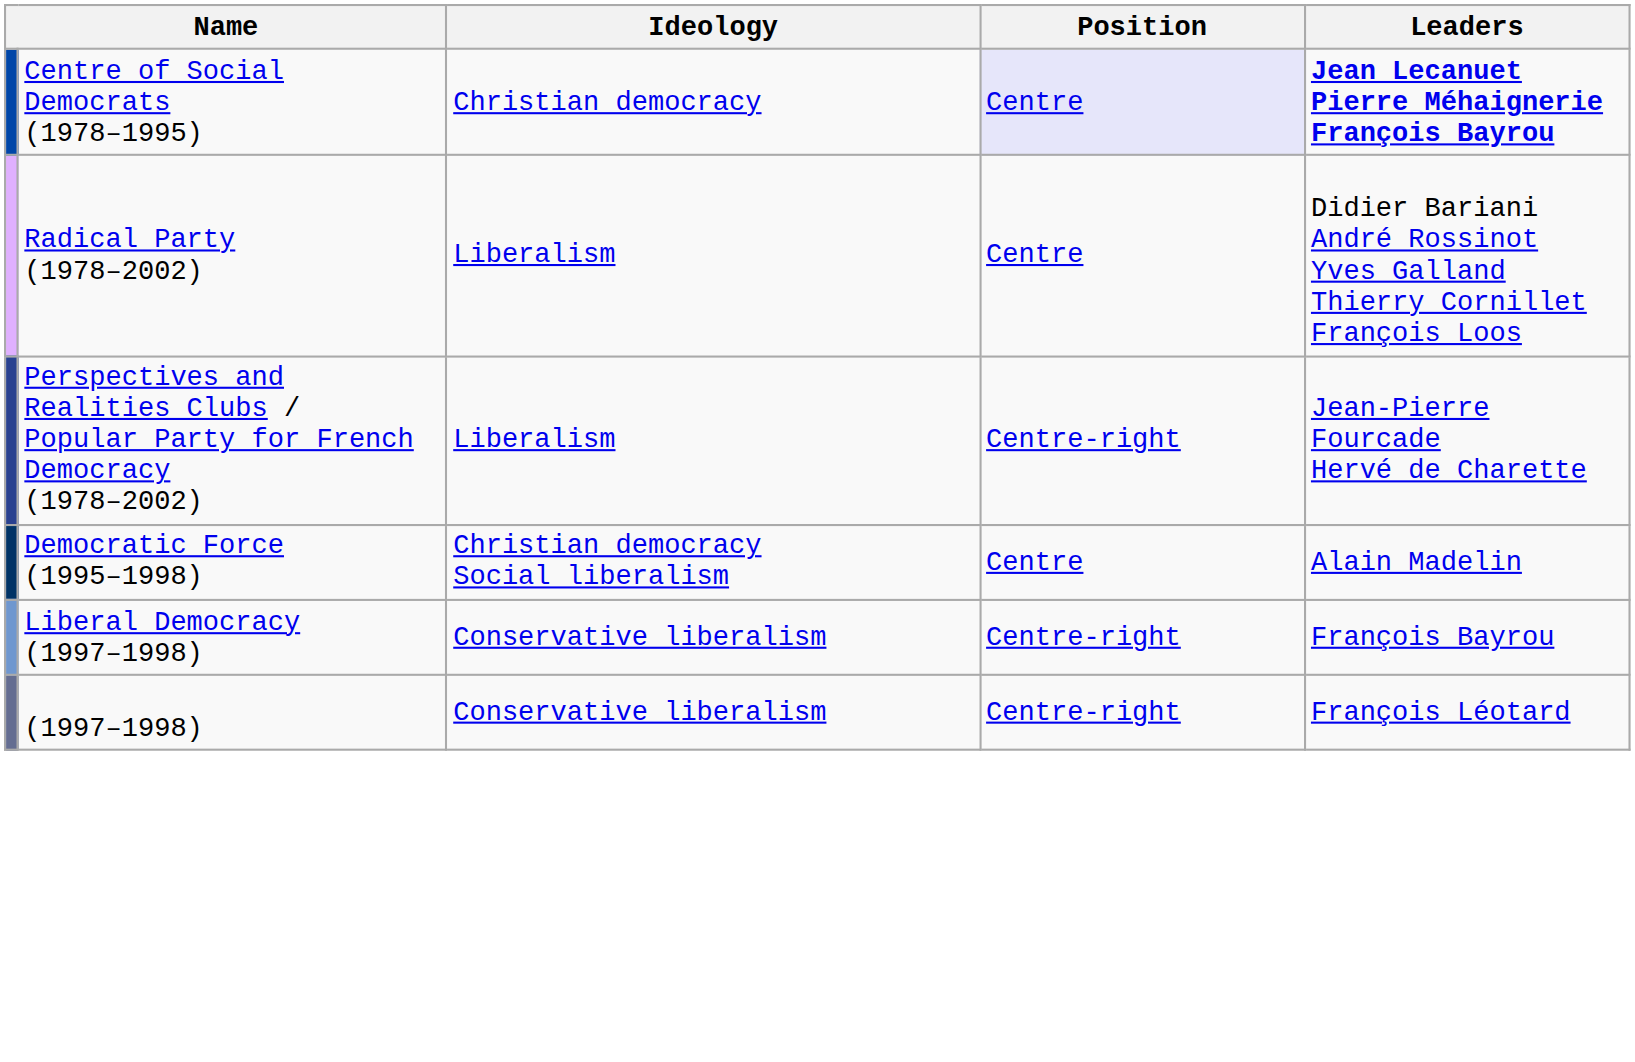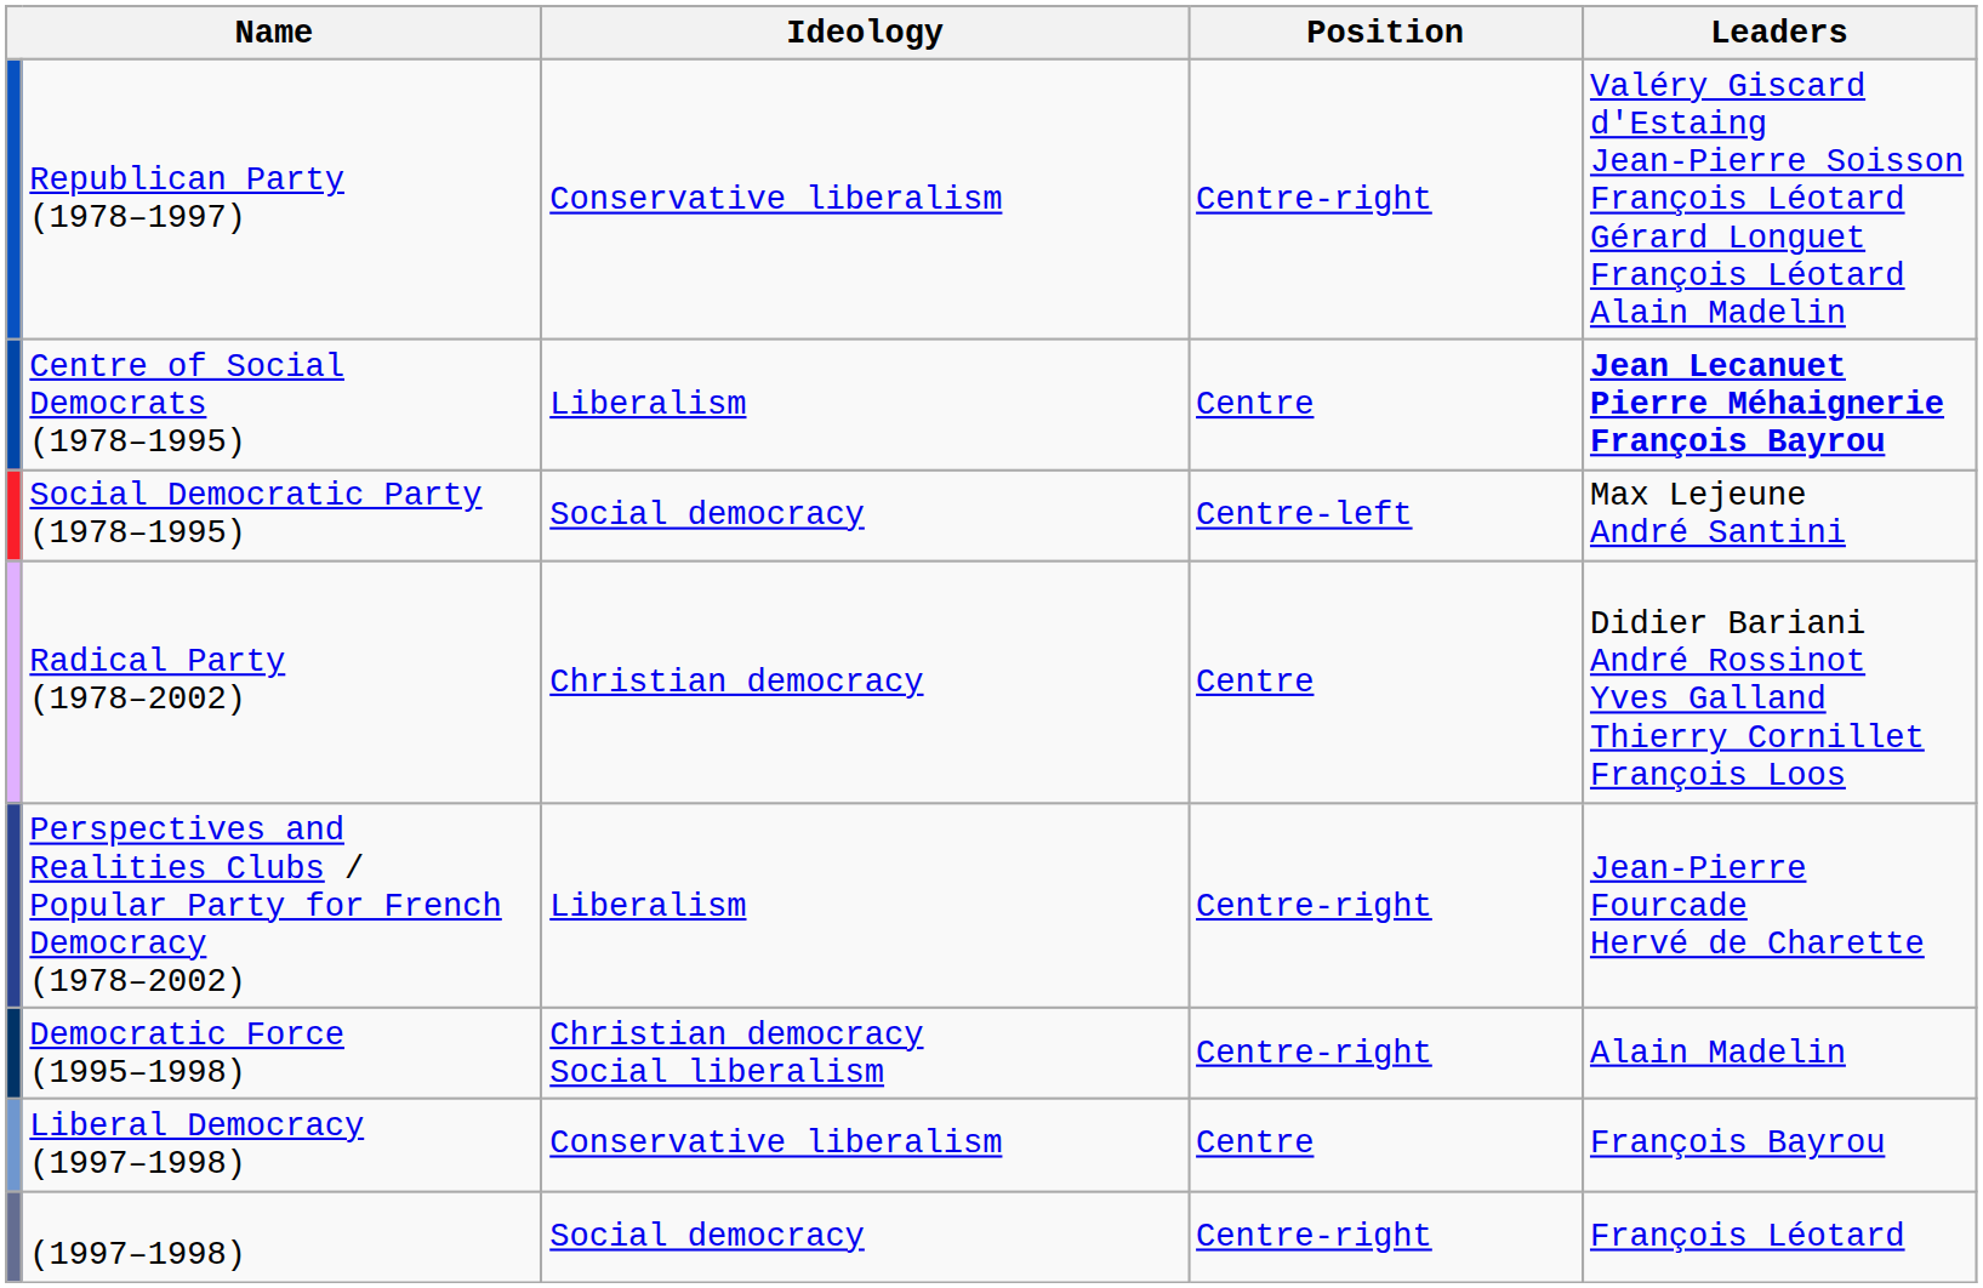 <table class=wikitable>
 <tr>
 <th colspan=2>Name</th>
 <th>Ideology</th>
 <th>Position</th>
 <th>Leaders</th>
 </tr>
 <tr>
+<td style="background:#0751C1"></td>
+<td style="width:200px"><a href='#'>Republican Party</a><br>(1978–1997)</td>
+<td style="width:250px"><a href='#'>Conservative liberalism</a></td>
+<td style="width:150px"><a href='#'>Centre-right</a></td>
+<td style="width:150px"><a href='#'>Valéry Giscard d'Estaing</a><br><a href='#'>Jean-Pierre Soisson</a><br><a href='#'>François Léotard</a><br><a href='#'>Gérard Longuet</a><br><a href='#'>François Léotard</a><br><a href='#'>Alain Madelin</a></td>
+</tr>
+<tr>
 <td style="background:#0046A8"></td>
 <td style="width:200px"><a href='#'>Centre of Social Democrats</a><br>(1978–1995)</td>
-<td style="width:250px"><a href='#'>Christian democracy</a></td>
-<td style="background: lavender; width:150px"><a href='#'>Centre</a></td>
+<td style="width:250px"><a href='#'>Liberalism</a></td>
+<td style="width:150px"><a href='#'>Centre</a></td>
 <td style="width:150px"><strong><a href='#'>Jean Lecanuet</a><br><a href='#'>Pierre Méhaignerie</a><br><a href='#'>François Bayrou</a></strong></td>
+</tr>
+<tr>
+<td style="background:#FA1E2A"></td>
+<td style="width:200px"><a href='#'>Social Democratic Party</a><br>(1978–1995)</td>
+<td style="width:250px"><a href='#'>Social democracy</a></td>
+<td style="width:150px"><a href='#'>Centre-left</a></td>
+<td style="width:150px">Max Lejeune <br><a href='#'>André Santini</a></td>
 </tr>
 <tr>
 <td style="background:#E0B0FF"></td>
 <td style="width:200px"><a href='#'>Radical Party</a><br>(1978–2002)</td>
-<td style="width:250px"><a href='#'>Liberalism</a></td>
+<td style="width:250px"><a href='#'>Christian democracy</a></td>
 <td style="width:150px"><a href='#'>Centre</a></td>
 <td style="width:150px"><br>Didier Bariani<br><a href='#'>André Rossinot</a><br><a href='#'>Yves Galland</a><br><a href='#'>Thierry Cornillet</a><br><a href='#'>François Loos</a></td>
 </tr>
 <tr>
 <td style="background:#294190"></td>
 <td style="width:200px"><a href='#'>Perspectives and Realities Clubs</a> /<br><a href='#'>Popular Party for French Democracy</a><br>(1978–2002)</td>
 <td style="width:250px"><a href='#'>Liberalism</a></td>
 <td style="width:150px"><a href='#'>Centre-right</a></td>
 <td style="width:150px"><a href='#'>Jean-Pierre Fourcade</a><br><a href='#'>Hervé de Charette</a></td>
 </tr>
 <tr>
 <td style="background:#003366"></td>
 <td style="width:200px"><a href='#'>Democratic Force</a><br>(1995–1998)</td>
 <td style="width:250px"><a href='#'>Christian democracy</a><br><a href='#'>Social liberalism</a></td>
-<td style="width:150px"><a href='#'>Centre</a></td>
+<td style="width:150px"><a href='#'>Centre-right</a></td>
 <td style="width:150px"><a href='#'>Alain Madelin</a></td>
 </tr>
 <tr>
 <td style="background:#6F97CF"></td>
 <td style="width:200px"><a href='#'>Liberal Democracy</a><br>(1997–1998)</td>
 <td style="width:250px"><a href='#'>Conservative liberalism</a></td>
-<td style="width:150px"><a href='#'>Centre-right</a></td>
+<td style="width:150px"><a href='#'>Centre</a></td>
 <td style="width:150px"><a href='#'>François Bayrou</a></td>
 </tr>
 <tr>
 <td style="background:#646D91"></td>
 <td style="width:200px"><br>(1997–1998)</td>
-<td style="width:250px"><a href='#'>Conservative liberalism</a></td>
+<td style="width:250px"><a href='#'>Social democracy</a></td>
 <td style="width:150px"><a href='#'>Centre-right</a></td>
 <td style="width:150px"><a href='#'>François Léotard</a></td>
 </tr>
 </table>
